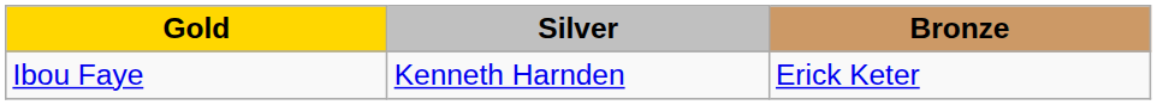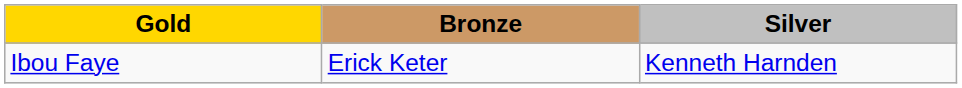 <table class="wikitable" style="text-align:left">
 <tr align="center">
 <td width=200 bgcolor=gold><strong>Gold</strong></td>
+<td width=200 bgcolor=CC9966><strong>Bronze</strong></td>
 <td width=200 bgcolor=silver><strong>Silver</strong></td>
-<td width=200 bgcolor=CC9966><strong>Bronze</strong></td>
 </tr>
 <tr>
 <td><a href='#'>Ibou Faye</a><br><em></em></td>
+<td><a href='#'>Erick Keter</a><br><em></em></td>
 <td><a href='#'>Kenneth Harnden</a><br><em></em></td>
-<td><a href='#'>Erick Keter</a><br><em></em></td>
 </tr>
 </table>
